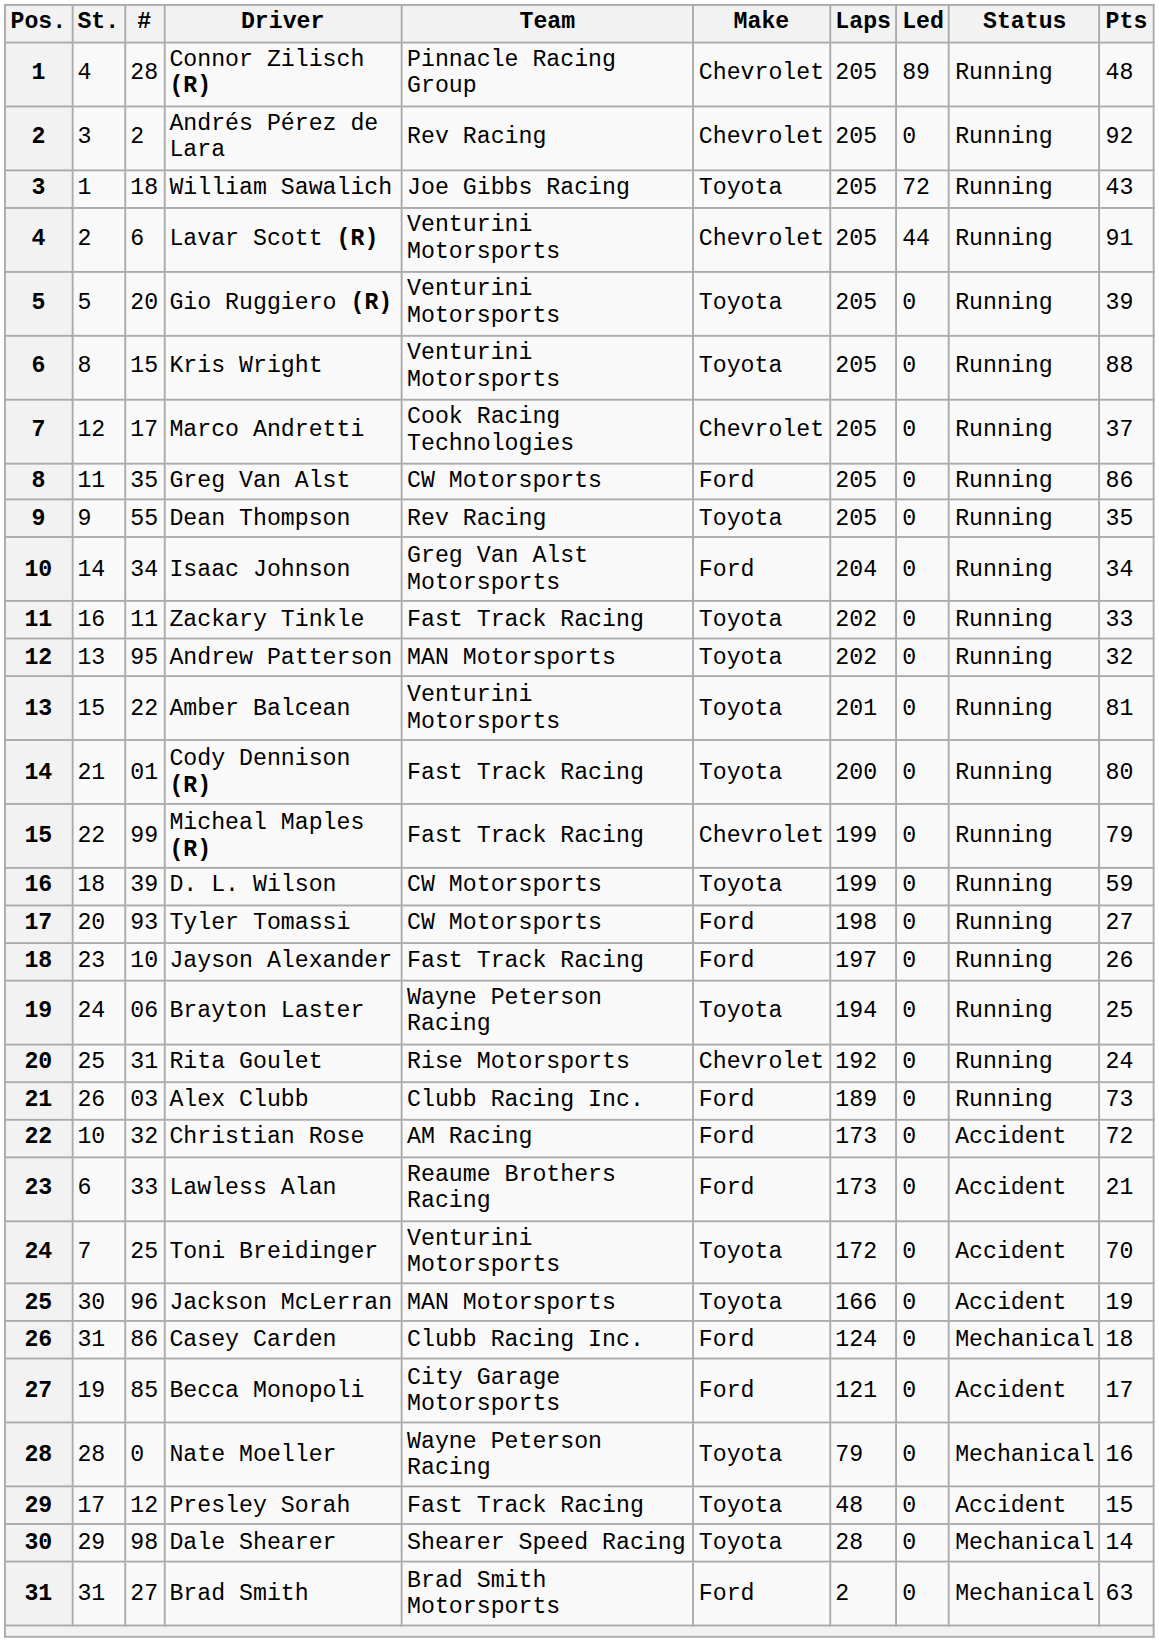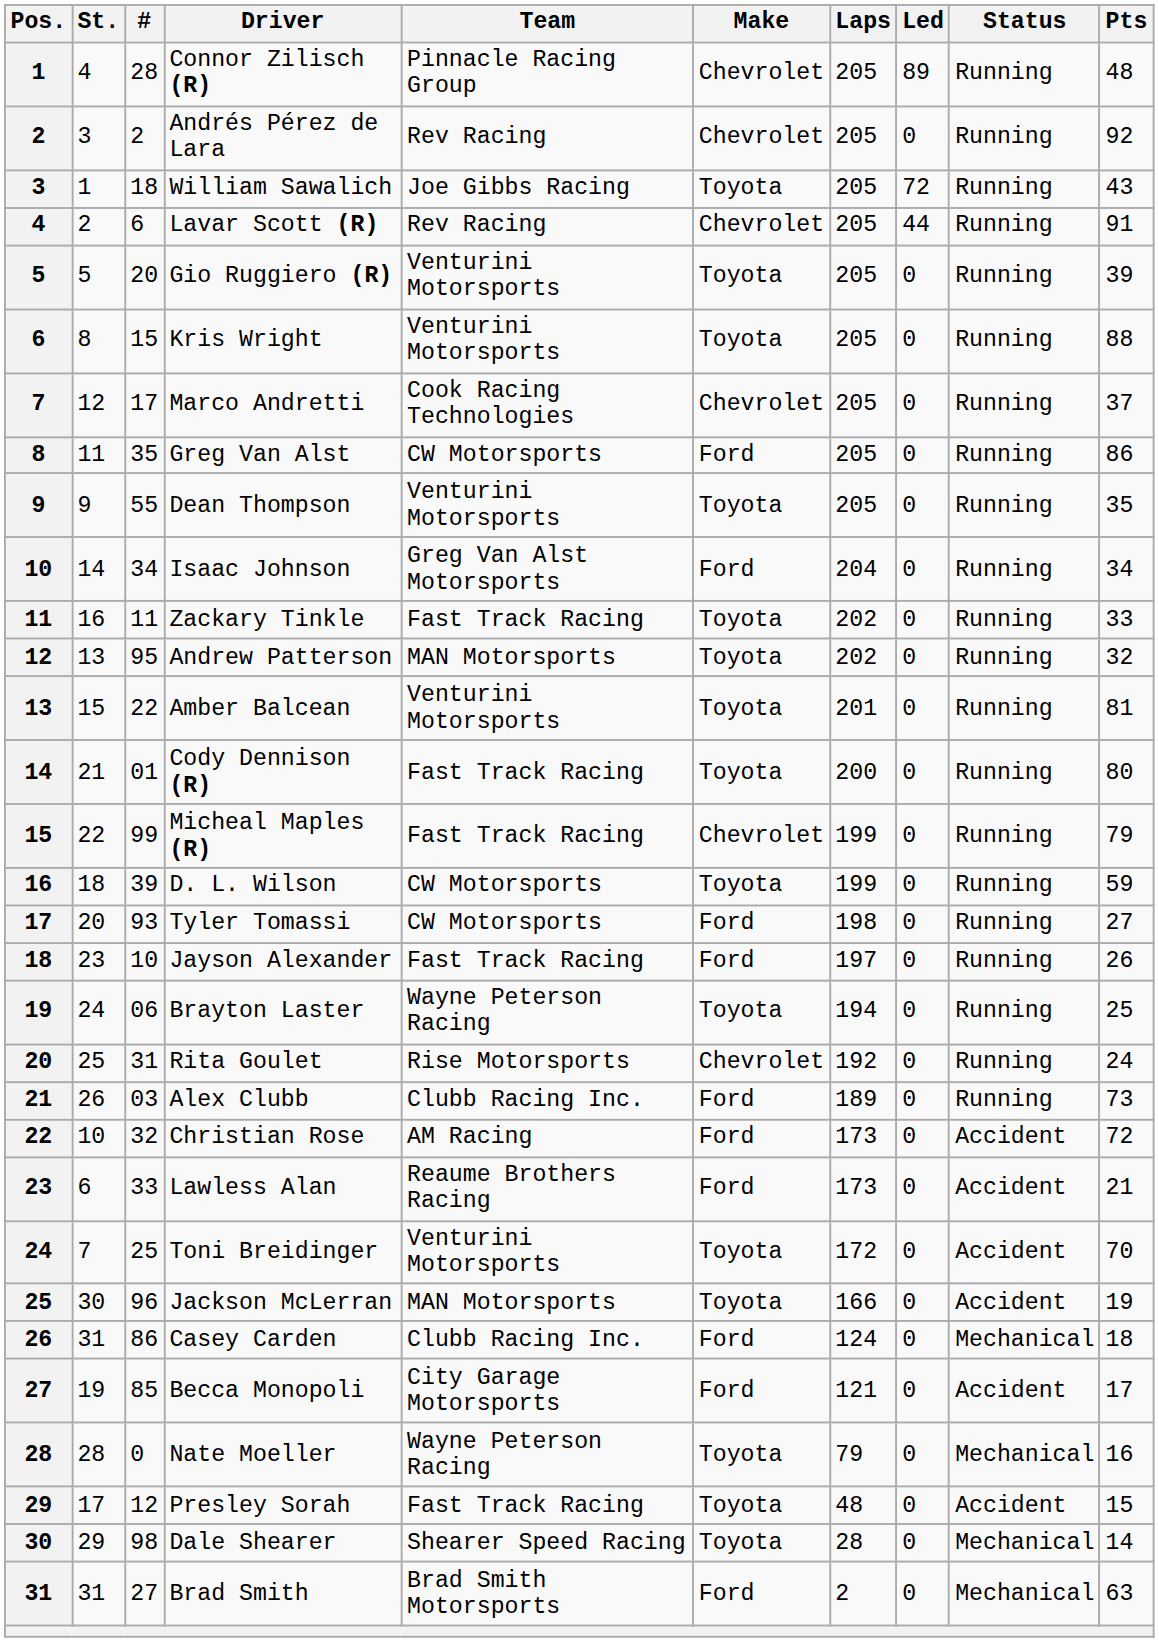 <table class="wikitable" style="font-size:95%">
 <tr>
 <th>Pos.</th>
 <th>St.</th>
 <th>#</th>
 <th>Driver</th>
 <th>Team</th>
 <th>Make</th>
 <th>Laps</th>
 <th>Led</th>
 <th>Status</th>
 <th>Pts</th>
 </tr>
 <tr>
 <th>1</th>
 <td>4</td>
 <td>28</td>
 <td>Connor Zilisch <strong>(R)</strong></td>
 <td>Pinnacle Racing Group</td>
 <td>Chevrolet</td>
 <td>205</td>
 <td>89</td>
 <td>Running</td>
 <td>48</td>
 </tr>
 <tr>
 <th>2</th>
 <td>3</td>
 <td>2</td>
 <td>Andrés Pérez de Lara</td>
 <td>Rev Racing</td>
 <td>Chevrolet</td>
 <td>205</td>
 <td>0</td>
 <td>Running</td>
 <td>92</td>
 </tr>
 <tr>
 <th>3</th>
 <td>1</td>
 <td>18</td>
 <td>William Sawalich</td>
 <td>Joe Gibbs Racing</td>
 <td>Toyota</td>
 <td>205</td>
 <td>72</td>
 <td>Running</td>
 <td>43</td>
 </tr>
 <tr>
 <th>4</th>
 <td>2</td>
 <td>6</td>
 <td>Lavar Scott <strong>(R)</strong></td>
-<td>Venturini Motorsports</td>
+<td>Rev Racing</td>
 <td>Chevrolet</td>
 <td>205</td>
 <td>44</td>
 <td>Running</td>
 <td>91</td>
 </tr>
 <tr>
 <th>5</th>
 <td>5</td>
 <td>20</td>
 <td>Gio Ruggiero <strong>(R)</strong></td>
 <td>Venturini Motorsports</td>
 <td>Toyota</td>
 <td>205</td>
 <td>0</td>
 <td>Running</td>
 <td>39</td>
 </tr>
 <tr>
 <th>6</th>
 <td>8</td>
 <td>15</td>
 <td>Kris Wright</td>
 <td>Venturini Motorsports</td>
 <td>Toyota</td>
 <td>205</td>
 <td>0</td>
 <td>Running</td>
 <td>88</td>
 </tr>
 <tr>
 <th>7</th>
 <td>12</td>
 <td>17</td>
 <td>Marco Andretti</td>
 <td>Cook Racing Technologies</td>
 <td>Chevrolet</td>
 <td>205</td>
 <td>0</td>
 <td>Running</td>
 <td>37</td>
 </tr>
 <tr>
 <th>8</th>
 <td>11</td>
 <td>35</td>
 <td>Greg Van Alst</td>
 <td>CW Motorsports</td>
 <td>Ford</td>
 <td>205</td>
 <td>0</td>
 <td>Running</td>
 <td>86</td>
 </tr>
 <tr>
 <th>9</th>
 <td>9</td>
 <td>55</td>
 <td>Dean Thompson</td>
-<td>Rev Racing</td>
+<td>Venturini Motorsports</td>
 <td>Toyota</td>
 <td>205</td>
 <td>0</td>
 <td>Running</td>
 <td>35</td>
 </tr>
 <tr>
 <th>10</th>
 <td>14</td>
 <td>34</td>
 <td>Isaac Johnson</td>
 <td>Greg Van Alst Motorsports</td>
 <td>Ford</td>
 <td>204</td>
 <td>0</td>
 <td>Running</td>
 <td>34</td>
 </tr>
 <tr>
 <th>11</th>
 <td>16</td>
 <td>11</td>
 <td>Zackary Tinkle</td>
 <td>Fast Track Racing</td>
 <td>Toyota</td>
 <td>202</td>
 <td>0</td>
 <td>Running</td>
 <td>33</td>
 </tr>
 <tr>
 <th>12</th>
 <td>13</td>
 <td>95</td>
 <td>Andrew Patterson</td>
 <td>MAN Motorsports</td>
 <td>Toyota</td>
 <td>202</td>
 <td>0</td>
 <td>Running</td>
 <td>32</td>
 </tr>
 <tr>
 <th>13</th>
 <td>15</td>
 <td>22</td>
 <td>Amber Balcean</td>
 <td>Venturini Motorsports</td>
 <td>Toyota</td>
 <td>201</td>
 <td>0</td>
 <td>Running</td>
 <td>81</td>
 </tr>
 <tr>
 <th>14</th>
 <td>21</td>
 <td>01</td>
 <td>Cody Dennison <strong>(R)</strong></td>
 <td>Fast Track Racing</td>
 <td>Toyota</td>
 <td>200</td>
 <td>0</td>
 <td>Running</td>
 <td>80</td>
 </tr>
 <tr>
 <th>15</th>
 <td>22</td>
 <td>99</td>
 <td>Micheal Maples <strong>(R)</strong></td>
 <td>Fast Track Racing</td>
 <td>Chevrolet</td>
 <td>199</td>
 <td>0</td>
 <td>Running</td>
 <td>79</td>
 </tr>
 <tr>
 <th>16</th>
 <td>18</td>
 <td>39</td>
 <td>D. L. Wilson</td>
 <td>CW Motorsports</td>
 <td>Toyota</td>
 <td>199</td>
 <td>0</td>
 <td>Running</td>
 <td>59</td>
 </tr>
 <tr>
 <th>17</th>
 <td>20</td>
 <td>93</td>
 <td>Tyler Tomassi</td>
 <td>CW Motorsports</td>
 <td>Ford</td>
 <td>198</td>
 <td>0</td>
 <td>Running</td>
 <td>27</td>
 </tr>
 <tr>
 <th>18</th>
 <td>23</td>
 <td>10</td>
 <td>Jayson Alexander</td>
 <td>Fast Track Racing</td>
 <td>Ford</td>
 <td>197</td>
 <td>0</td>
 <td>Running</td>
 <td>26</td>
 </tr>
 <tr>
 <th>19</th>
 <td>24</td>
 <td>06</td>
 <td>Brayton Laster</td>
 <td>Wayne Peterson Racing</td>
 <td>Toyota</td>
 <td>194</td>
 <td>0</td>
 <td>Running</td>
 <td>25</td>
 </tr>
 <tr>
 <th>20</th>
 <td>25</td>
 <td>31</td>
 <td>Rita Goulet</td>
 <td>Rise Motorsports</td>
 <td>Chevrolet</td>
 <td>192</td>
 <td>0</td>
 <td>Running</td>
 <td>24</td>
 </tr>
 <tr>
 <th>21</th>
 <td>26</td>
 <td>03</td>
 <td>Alex Clubb</td>
 <td>Clubb Racing Inc.</td>
 <td>Ford</td>
 <td>189</td>
 <td>0</td>
 <td>Running</td>
 <td>73</td>
 </tr>
 <tr>
 <th>22</th>
 <td>10</td>
 <td>32</td>
 <td>Christian Rose</td>
 <td>AM Racing</td>
 <td>Ford</td>
 <td>173</td>
 <td>0</td>
 <td>Accident</td>
 <td>72</td>
 </tr>
 <tr>
 <th>23</th>
 <td>6</td>
 <td>33</td>
 <td>Lawless Alan</td>
 <td>Reaume Brothers Racing</td>
 <td>Ford</td>
 <td>173</td>
 <td>0</td>
 <td>Accident</td>
 <td>21</td>
 </tr>
 <tr>
 <th>24</th>
 <td>7</td>
 <td>25</td>
 <td>Toni Breidinger</td>
 <td>Venturini Motorsports</td>
 <td>Toyota</td>
 <td>172</td>
 <td>0</td>
 <td>Accident</td>
 <td>70</td>
 </tr>
 <tr>
 <th>25</th>
 <td>30</td>
 <td>96</td>
 <td>Jackson McLerran</td>
 <td>MAN Motorsports</td>
 <td>Toyota</td>
 <td>166</td>
 <td>0</td>
 <td>Accident</td>
 <td>19</td>
 </tr>
 <tr>
 <th>26</th>
 <td>31</td>
 <td>86</td>
 <td>Casey Carden</td>
 <td>Clubb Racing Inc.</td>
 <td>Ford</td>
 <td>124</td>
 <td>0</td>
 <td>Mechanical</td>
 <td>18</td>
 </tr>
 <tr>
 <th>27</th>
 <td>19</td>
 <td>85</td>
 <td>Becca Monopoli</td>
 <td>City Garage Motorsports</td>
 <td>Ford</td>
 <td>121</td>
 <td>0</td>
 <td>Accident</td>
 <td>17</td>
 </tr>
 <tr>
 <th>28</th>
 <td>28</td>
 <td>0</td>
 <td>Nate Moeller</td>
 <td>Wayne Peterson Racing</td>
 <td>Toyota</td>
 <td>79</td>
 <td>0</td>
 <td>Mechanical</td>
 <td>16</td>
 </tr>
 <tr>
 <th>29</th>
 <td>17</td>
 <td>12</td>
 <td>Presley Sorah</td>
 <td>Fast Track Racing</td>
 <td>Toyota</td>
 <td>48</td>
 <td>0</td>
 <td>Accident</td>
 <td>15</td>
 </tr>
 <tr>
 <th>30</th>
 <td>29</td>
 <td>98</td>
 <td>Dale Shearer</td>
 <td>Shearer Speed Racing</td>
 <td>Toyota</td>
 <td>28</td>
 <td>0</td>
 <td>Mechanical</td>
 <td>14</td>
 </tr>
 <tr>
 <th>31</th>
 <td>31</td>
 <td>27</td>
 <td>Brad Smith</td>
 <td>Brad Smith Motorsports</td>
 <td>Ford</td>
 <td>2</td>
 <td>0</td>
 <td>Mechanical</td>
 <td>63</td>
 </tr>
 <tr>
 <th colspan="10"></th>
 </tr>
 </table>
